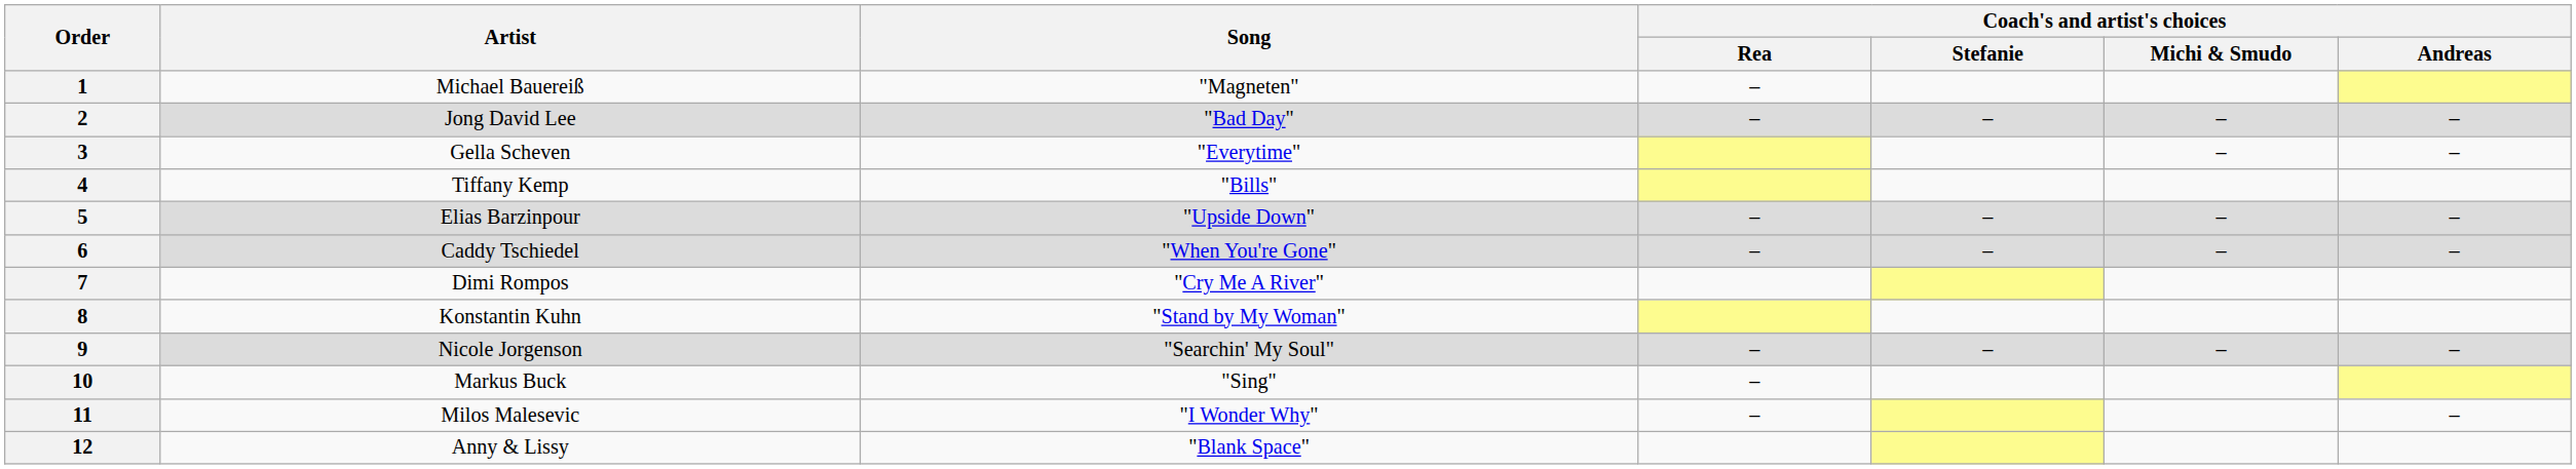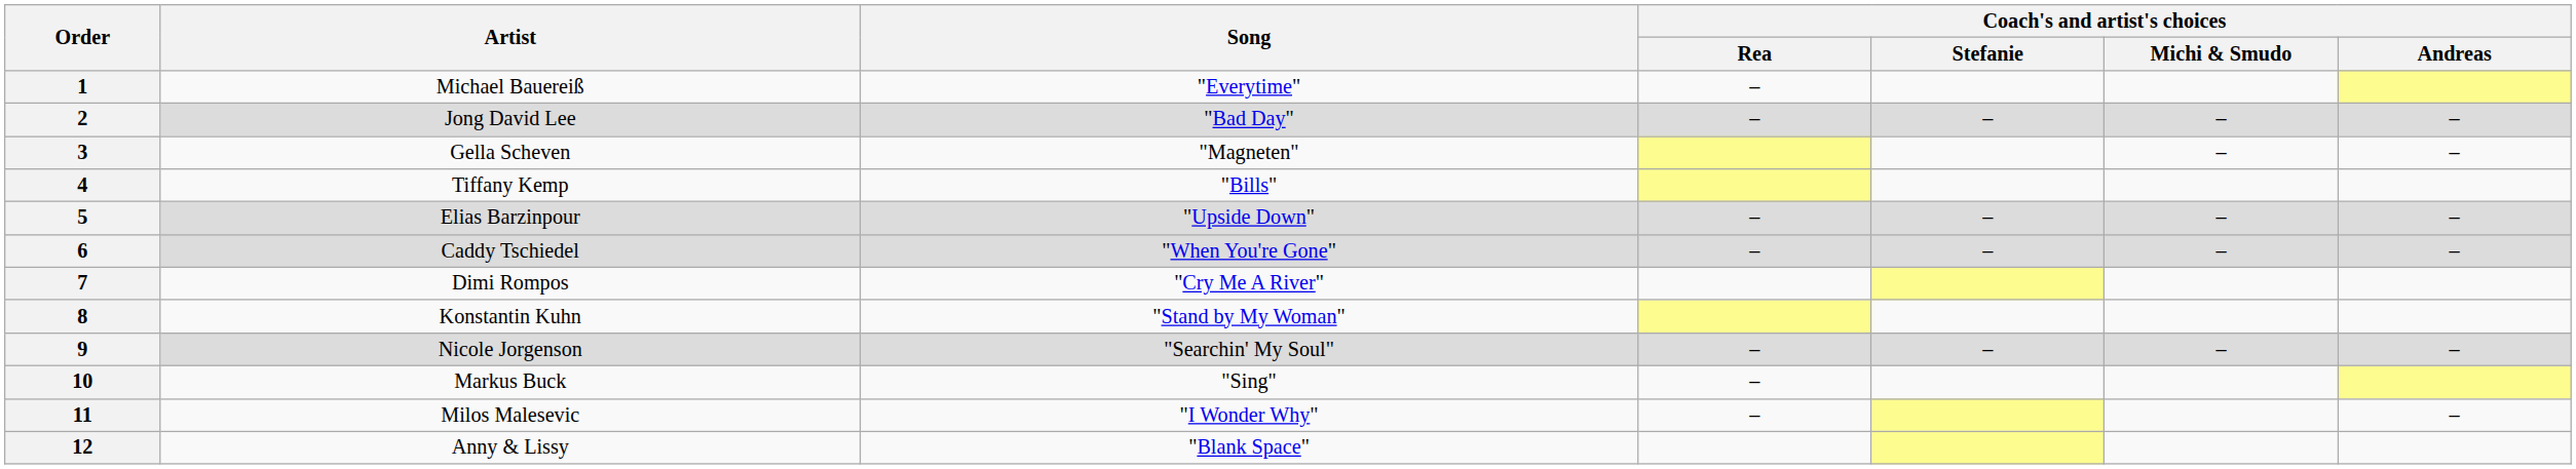 <table class="wikitable" style="text-align:center; width:100%;">
 <tr>
 <th scope="col" rowspan="2" style="width:04%;">Order</th>
 <th scope="col" rowspan="2" style="width:18%;">Artist</th>
 <th scope="col" rowspan="2" style="width:20%;">Song</th>
 <th scope="col" colspan="4" style="width:24%;">Coach's and artist's choices</th>
 </tr>
 <tr>
 <th style="width:06%;">Rea</th>
 <th style="width:06%;">Stefanie</th>
 <th style="width:06%;">Michi & Smudo</th>
 <th style="width:06%;">Andreas</th>
 </tr>
 <tr>
 <th>1</th>
 <td>Michael Bauereiß</td>
-<td>"Magneten"</td>
+<td>"<a href='#'>Everytime</a>"</td>
 <td>–</td>
 <td><strong></strong></td>
 <td><strong></strong></td>
 <td style="background: #fdfc8f;"><strong></strong></td>
 </tr>
 <tr style="background: #dcdcdc;" |>
 <th>2</th>
 <td>Jong David Lee</td>
 <td>"<a href='#'>Bad Day</a>"</td>
 <td>–</td>
 <td>–</td>
 <td>–</td>
 <td>–</td>
 </tr>
 <tr>
 <th>3</th>
 <td>Gella Scheven</td>
-<td>"<a href='#'>Everytime</a>"</td>
+<td>"Magneten"</td>
 <td style="background: #fdfc8f;"><strong></strong></td>
 <td><strong></strong></td>
 <td>–</td>
 <td>–</td>
 </tr>
 <tr>
 <th>4</th>
 <td>Tiffany Kemp</td>
 <td>"<a href='#'>Bills</a>"</td>
 <td style="background: #fdfc8f;"><strong></strong></td>
 <td><strong></strong></td>
 <td><strong></strong></td>
 <td><strong></strong></td>
 </tr>
 <tr style="background: #dcdcdc;" |>
 <th>5</th>
 <td>Elias Barzinpour</td>
 <td>"<a href='#'>Upside Down</a>"</td>
 <td>–</td>
 <td>–</td>
 <td>–</td>
 <td>–</td>
 </tr>
 <tr style="background: #dcdcdc;" |>
 <th>6</th>
 <td>Caddy Tschiedel</td>
 <td>"<a href='#'>When You're Gone</a>"</td>
 <td>–</td>
 <td>–</td>
 <td>–</td>
 <td>–</td>
 </tr>
 <tr>
 <th>7</th>
 <td>Dimi Rompos</td>
 <td>"<a href='#'>Cry Me A River</a>"</td>
 <td><strong></strong></td>
 <td style="background: #fdfc8f;"><strong></strong></td>
 <td><strong></strong></td>
 <td><strong></strong></td>
 </tr>
 <tr>
 <th>8</th>
 <td>Konstantin Kuhn</td>
 <td>"<a href='#'>Stand by My Woman</a>"</td>
 <td style="background: #fdfc8f;"><strong></strong></td>
 <td><strong></strong></td>
 <td><strong></strong></td>
 <td><strong></strong></td>
 </tr>
 <tr style="background: #dcdcdc;" |>
 <th>9</th>
 <td>Nicole Jorgenson</td>
 <td>"Searchin' My Soul"</td>
 <td>–</td>
 <td>–</td>
 <td>–</td>
 <td>–</td>
 </tr>
 <tr>
 <th>10</th>
 <td>Markus Buck</td>
 <td>"Sing"</td>
 <td>–</td>
 <td><strong></strong></td>
 <td><strong></strong></td>
 <td style="background: #fdfc8f;"><strong></strong></td>
 </tr>
 <tr>
 <th>11</th>
 <td>Milos Malesevic</td>
 <td>"<a href='#'>I Wonder Why</a>"</td>
 <td>–</td>
 <td style="background: #fdfc8f;"><strong></strong></td>
 <td><strong></strong></td>
 <td>–</td>
 </tr>
 <tr>
 <th>12</th>
 <td>Anny & Lissy</td>
 <td>"<a href='#'>Blank Space</a>"</td>
 <td><strong></strong></td>
 <td style="background: #fdfc8f;"><strong></strong></td>
 <td><strong></strong></td>
 <td><strong></strong></td>
 </tr>
 </table>
